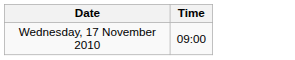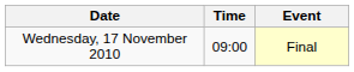 <table class = "wikitable" style="text-align:center;">
 <tr>
 <th width=220>Date</th>
 <th width=50>Time</th>
+<th width=100>Event</th>
 </tr>
 <tr>
 <td>Wednesday, 17 November 2010</td>
 <td>09:00</td>
+<td bgcolor=ffffcc>Final</td>
 </tr>
 </table>
